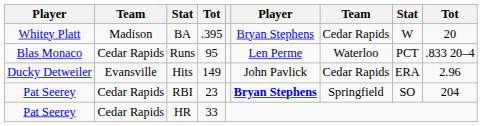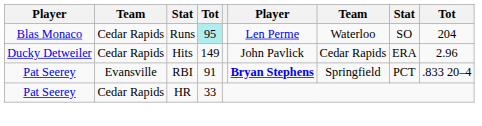 <table class="wikitable" style="text-align:center">
 <tr>
 <th>Player</th>
 <th>Team</th>
 <th>Stat</th>
 <th>Tot</th>
 <th></th>
 <th>Player</th>
 <th>Team</th>
 <th>Stat</th>
 <th>Tot</th>
 </tr>
 <tr>
-<td><a href='#'>Whitey Platt</a></td>
-<td>Madison</td>
-<td>BA</td>
-<td>.395</td>
-<td></td>
-<td><a href='#'>Bryan Stephens</a></td>
-<td>Cedar Rapids</td>
-<td>W</td>
-<td>20</td>
-</tr>
-<tr>
 <td><a href='#'>Blas Monaco</a></td>
 <td>Cedar Rapids</td>
 <td>Runs</td>
-<td>95</td>
+<td style="background: paleturquoise;">95</td>
 <td></td>
 <td><a href='#'>Len Perme</a></td>
 <td>Waterloo</td>
-<td>PCT</td>
-<td>.833 20–4</td>
+<td>SO</td>
+<td>204</td>
 </tr>
 <tr>
 <td><a href='#'>Ducky Detweiler</a></td>
-<td>Evansville</td>
+<td>Cedar Rapids</td>
 <td>Hits</td>
 <td>149</td>
 <td></td>
 <td>John Pavlick</td>
 <td>Cedar Rapids</td>
 <td>ERA</td>
 <td>2.96</td>
 </tr>
 <tr>
 <td><a href='#'>Pat Seerey</a></td>
-<td>Cedar Rapids</td>
+<td>Evansville</td>
 <td>RBI</td>
-<td>23</td>
+<td>91</td>
 <td></td>
 <td><strong><a href='#'>Bryan Stephens</a></strong></td>
 <td>Springfield</td>
-<td>SO</td>
-<td>204</td>
+<td>PCT</td>
+<td>.833 20–4</td>
 </tr>
 <tr>
 <td><a href='#'>Pat Seerey</a></td>
 <td>Cedar Rapids</td>
 <td>HR</td>
 <td>33</td>
 </tr>
 </table>
